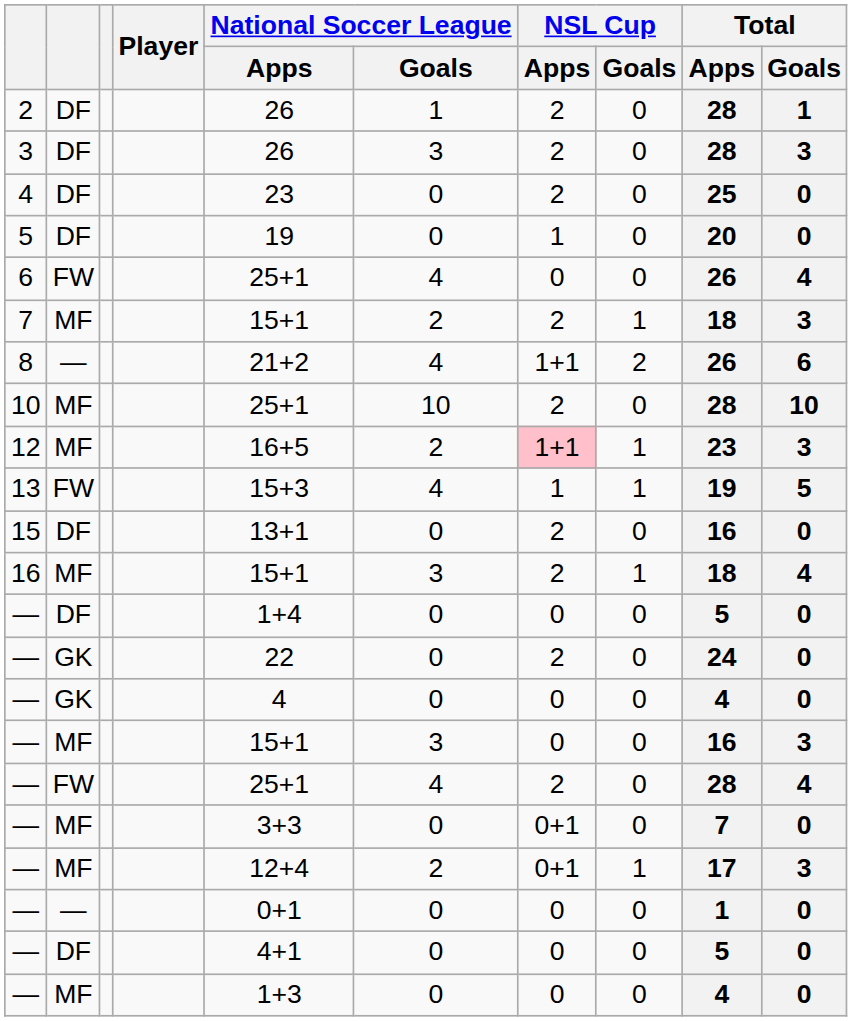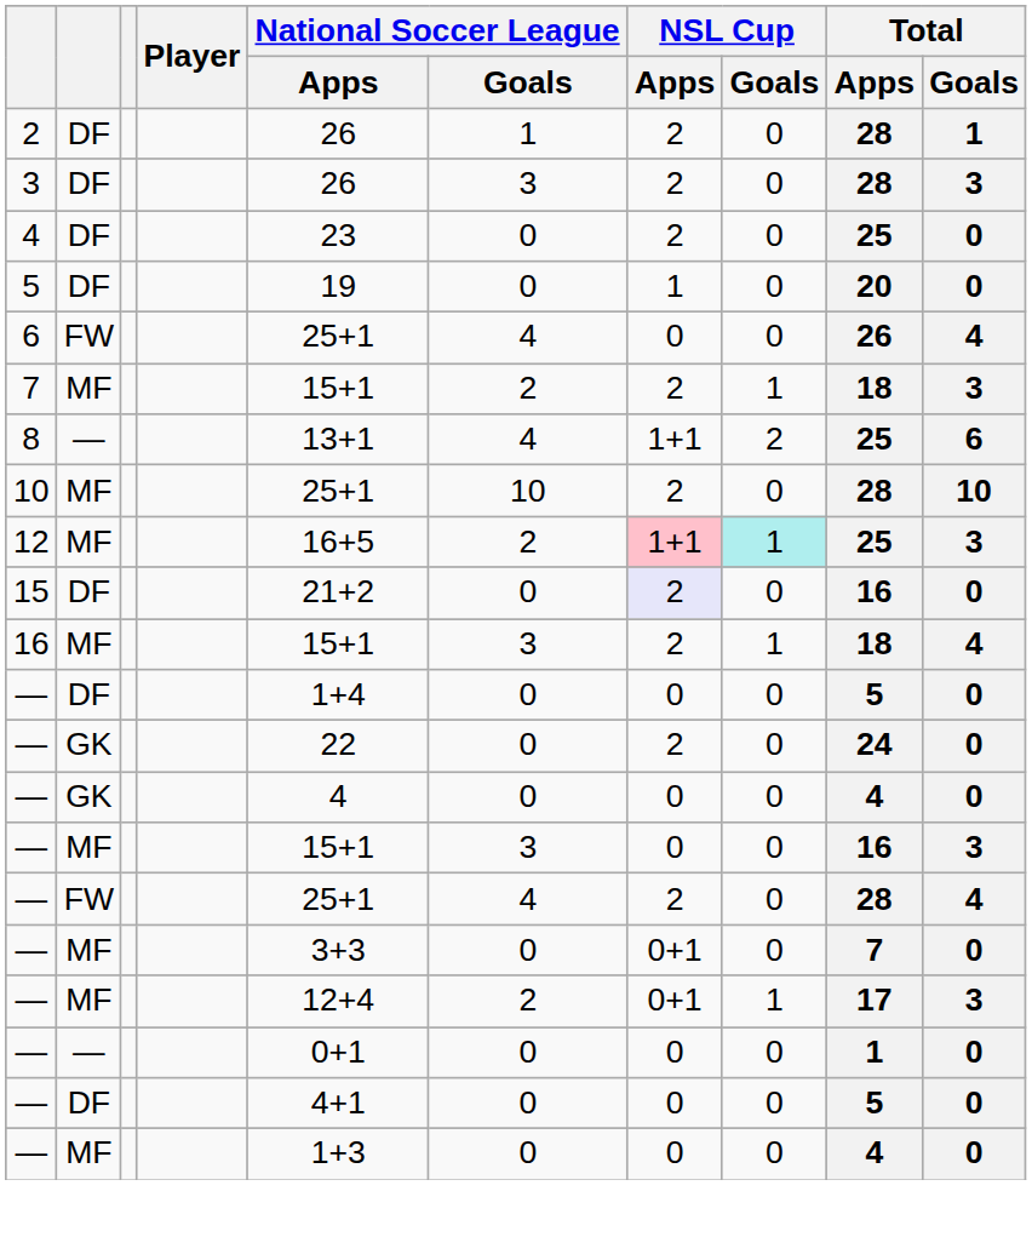 <table class="wikitable sortable" style="text-align:center">
 <tr>
 <th rowspan="2"></th>
 <th rowspan="2"></th>
 <th rowspan="2"></th>
 <th rowspan="2">Player</th>
 <th colspan="2"><a href='#'>National Soccer League</a></th>
 <th colspan="2"><a href='#'>NSL Cup</a></th>
 <th colspan="2">Total</th>
 </tr>
 <tr>
 <th>Apps</th>
 <th>Goals</th>
 <th>Apps</th>
 <th>Goals</th>
 <th>Apps</th>
 <th>Goals</th>
 </tr>
 <tr>
 <td>2</td>
 <td>DF</td>
 <td></td>
 <td align="left"><br></td>
 <td>26</td>
 <td>1<br></td>
 <td>2</td>
 <td>0<br></td>
 <th>28</th>
 <th>1</th>
 </tr>
 <tr>
 <td>3</td>
 <td>DF</td>
 <td></td>
 <td align="left"><br></td>
 <td>26</td>
 <td>3<br></td>
 <td>2</td>
 <td>0<br></td>
 <th>28</th>
 <th>3</th>
 </tr>
 <tr>
 <td>4</td>
 <td>DF</td>
 <td></td>
 <td align="left"><br></td>
 <td>23</td>
 <td>0<br></td>
 <td>2</td>
 <td>0<br></td>
 <th>25</th>
 <th>0</th>
 </tr>
 <tr>
 <td>5</td>
 <td>DF</td>
 <td></td>
 <td align="left"><br></td>
 <td>19</td>
 <td>0<br></td>
 <td>1</td>
 <td>0<br></td>
 <th>20</th>
 <th>0</th>
 </tr>
 <tr>
 <td>6</td>
 <td>FW</td>
 <td></td>
 <td align="left"><br></td>
 <td>25+1</td>
 <td>4<br></td>
 <td>0</td>
 <td>0<br></td>
 <th>26</th>
 <th>4</th>
 </tr>
 <tr>
 <td>7</td>
 <td>MF</td>
 <td></td>
 <td align="left"><br></td>
 <td>15+1</td>
 <td>2<br></td>
 <td>2</td>
 <td>1<br></td>
 <th>18</th>
 <th>3</th>
 </tr>
 <tr>
 <td>8</td>
 <td>—</td>
 <td></td>
 <td align="left"><br></td>
-<td>21+2</td>
+<td>13+1</td>
 <td>4<br></td>
 <td>1+1</td>
 <td>2<br></td>
-<th>26</th>
+<th>25</th>
 <th>6</th>
 </tr>
 <tr>
 <td>10</td>
 <td>MF</td>
 <td></td>
 <td align="left"><br></td>
 <td>25+1</td>
 <td>10<br></td>
 <td>2</td>
 <td>0<br></td>
 <th>28</th>
 <th>10</th>
 </tr>
 <tr>
 <td>12</td>
 <td>MF</td>
 <td></td>
 <td align="left"><br></td>
 <td>16+5</td>
 <td>2<br></td>
 <td style="background: pink;">1+1</td>
-<td>1<br></td>
-<th>23</th>
+<td style="background: paleturquoise;">1<br></td>
+<th>25</th>
 <th>3</th>
-</tr>
-<tr>
-<td>13</td>
-<td>FW</td>
-<td></td>
-<td align="left"><br></td>
-<td>15+3</td>
-<td>4<br></td>
-<td>1</td>
-<td>1<br></td>
-<th>19</th>
-<th>5</th>
 </tr>
 <tr>
 <td>15</td>
 <td>DF</td>
 <td></td>
 <td align="left"><br></td>
-<td>13+1</td>
+<td>21+2</td>
 <td>0<br></td>
-<td>2</td>
+<td style="background: lavender;">2</td>
 <td>0<br></td>
 <th>16</th>
 <th>0</th>
 </tr>
 <tr>
 <td>16</td>
 <td>MF</td>
 <td></td>
 <td align="left"><br></td>
 <td>15+1</td>
 <td>3<br></td>
 <td>2</td>
 <td>1<br></td>
 <th>18</th>
 <th>4</th>
 </tr>
 <tr>
 <td>—</td>
 <td>DF</td>
 <td></td>
 <td align="left"><br></td>
 <td>1+4</td>
 <td>0<br></td>
 <td>0</td>
 <td>0<br></td>
 <th>5</th>
 <th>0</th>
 </tr>
 <tr>
 <td>—</td>
 <td>GK</td>
 <td></td>
 <td align="left"><br></td>
 <td>22</td>
 <td>0<br></td>
 <td>2</td>
 <td>0<br></td>
 <th>24</th>
 <th>0</th>
 </tr>
 <tr>
 <td>—</td>
 <td>GK</td>
 <td></td>
 <td align="left"><br></td>
 <td>4</td>
 <td>0<br></td>
 <td>0</td>
 <td>0<br></td>
 <th>4</th>
 <th>0</th>
 </tr>
 <tr>
 <td>—</td>
 <td>MF</td>
 <td></td>
 <td align="left"><br></td>
 <td>15+1</td>
 <td>3<br></td>
 <td>0</td>
 <td>0<br></td>
 <th>16</th>
 <th>3</th>
 </tr>
 <tr>
 <td>—</td>
 <td>FW</td>
 <td></td>
 <td align="left"><br></td>
 <td>25+1</td>
 <td>4<br></td>
 <td>2</td>
 <td>0<br></td>
 <th>28</th>
 <th>4</th>
 </tr>
 <tr>
 <td>—</td>
 <td>MF</td>
 <td></td>
 <td align="left"><br></td>
 <td>3+3</td>
 <td>0<br></td>
 <td>0+1</td>
 <td>0<br></td>
 <th>7</th>
 <th>0</th>
 </tr>
 <tr>
 <td>—</td>
 <td>MF</td>
 <td></td>
 <td align="left"><br></td>
 <td>12+4</td>
 <td>2<br></td>
 <td>0+1</td>
 <td>1<br></td>
 <th>17</th>
 <th>3</th>
 </tr>
 <tr>
 <td>—</td>
 <td>—</td>
 <td></td>
 <td align="left"><br></td>
 <td>0+1</td>
 <td>0<br></td>
 <td>0</td>
 <td>0<br></td>
 <th>1</th>
 <th>0</th>
 </tr>
 <tr>
 <td>—</td>
 <td>DF</td>
 <td></td>
 <td align="left"><br></td>
 <td>4+1</td>
 <td>0<br></td>
 <td>0</td>
 <td>0<br></td>
 <th>5</th>
 <th>0</th>
 </tr>
 <tr>
 <td>—</td>
 <td>MF</td>
 <td></td>
 <td align="left"><br></td>
 <td>1+3</td>
 <td>0<br></td>
 <td>0</td>
 <td>0<br></td>
 <th>4</th>
 <th>0</th>
 </tr>
 </table>
